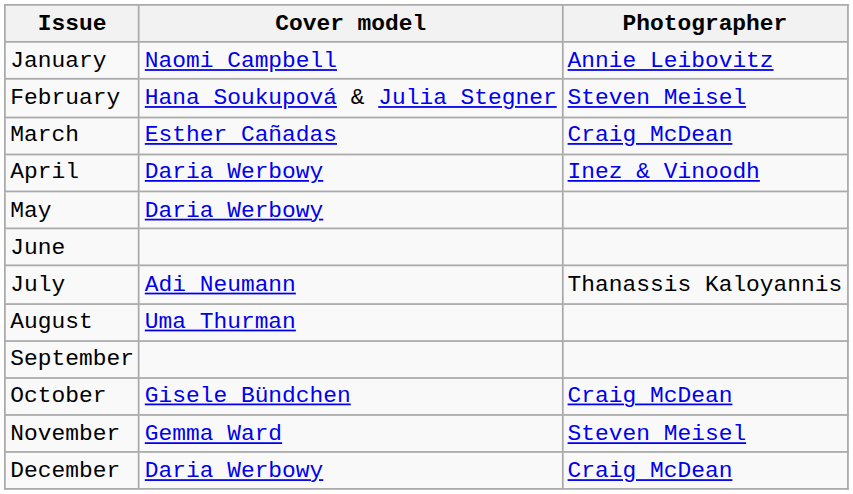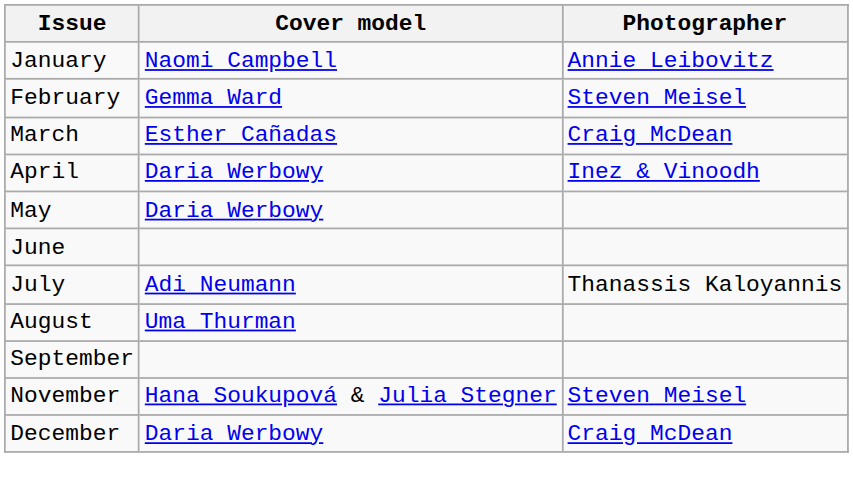 <table class="sortable wikitable">
 <tr>
 <th>Issue</th>
 <th>Cover model</th>
 <th>Photographer</th>
 </tr>
 <tr>
 <td>January</td>
 <td><a href='#'>Naomi Campbell</a></td>
 <td><a href='#'>Annie Leibovitz</a></td>
 </tr>
 <tr>
 <td>February</td>
-<td><a href='#'>Hana Soukupová</a> & <a href='#'>Julia Stegner</a></td>
+<td><a href='#'>Gemma Ward</a></td>
 <td><a href='#'>Steven Meisel</a></td>
 </tr>
 <tr>
 <td>March</td>
 <td><a href='#'>Esther Cañadas</a></td>
 <td><a href='#'>Craig McDean</a></td>
 </tr>
 <tr>
 <td>April</td>
 <td><a href='#'>Daria Werbowy</a></td>
 <td><a href='#'>Inez & Vinoodh</a></td>
 </tr>
 <tr>
 <td>May</td>
 <td><a href='#'>Daria Werbowy</a></td>
 <td></td>
 </tr>
 <tr>
 <td>June</td>
 <td></td>
 <td></td>
 </tr>
 <tr>
 <td>July</td>
 <td><a href='#'>Adi Neumann</a></td>
 <td>Thanassis Kaloyannis</td>
 </tr>
 <tr>
 <td>August</td>
 <td><a href='#'>Uma Thurman</a></td>
 <td></td>
 </tr>
 <tr>
 <td>September</td>
 <td></td>
 <td></td>
 </tr>
 <tr>
-<td>October</td>
-<td><a href='#'>Gisele Bündchen</a></td>
-<td><a href='#'>Craig McDean</a></td>
-</tr>
-<tr>
 <td>November</td>
-<td><a href='#'>Gemma Ward</a></td>
+<td><a href='#'>Hana Soukupová</a> & <a href='#'>Julia Stegner</a></td>
 <td><a href='#'>Steven Meisel</a></td>
 </tr>
 <tr>
 <td>December</td>
 <td><a href='#'>Daria Werbowy</a></td>
 <td><a href='#'>Craig McDean</a></td>
 </tr>
 </table>
